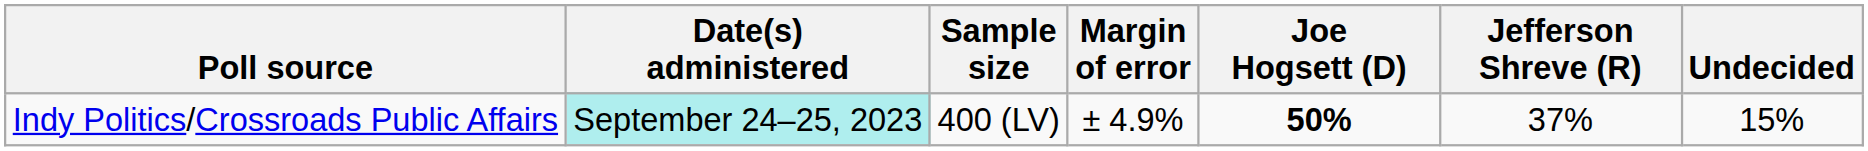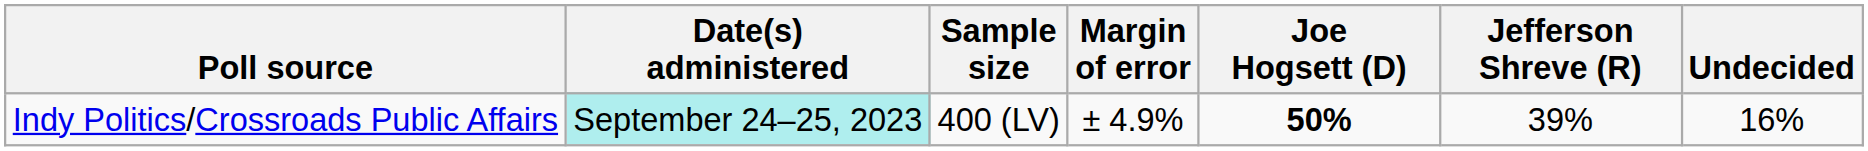 <table class="wikitable" style="font-size:90%;text-align:center;">
 <tr valign=bottom>
 <th>Poll source</th>
 <th>Date(s)<br>administered</th>
 <th>Sample<br>size</th>
 <th>Margin<br>of error</th>
 <th style="width:100px;">Joe<br>Hogsett (D)</th>
 <th style="width:100px;">Jefferson<br>Shreve (R)</th>
 <th>Undecided</th>
 </tr>
 <tr>
 <td style="text-align:left;"><a href='#'>Indy Politics</a>/<a href='#'>Crossroads Public Affairs </a></td>
 <td style="background: paleturquoise;">September 24–25, 2023</td>
 <td>400 (LV)</td>
 <td>± 4.9%</td>
 <td><strong>50%</strong></td>
-<td>37%</td>
-<td>15%</td>
+<td>39%</td>
+<td>16%</td>
 </tr>
 </table>
